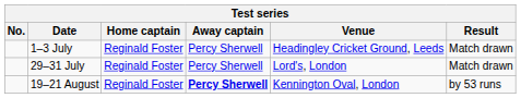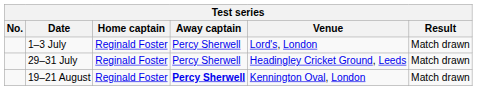 <table class="wikitable">
 <tr>
 <th colspan="9">Test series</th>
 </tr>
 <tr>
 <th>No.</th>
 <th>Date</th>
 <th>Home captain</th>
 <th>Away captain</th>
 <th>Venue</th>
 <th>Result</th>
 </tr>
 <tr>
 <td></td>
 <td>1–3 July</td>
 <td><a href='#'>Reginald Foster</a></td>
 <td><a href='#'>Percy Sherwell</a></td>
-<td><a href='#'>Headingley Cricket Ground</a>, <a href='#'>Leeds</a></td>
+<td><a href='#'>Lord's</a>, <a href='#'>London</a></td>
 <td>Match drawn</td>
 </tr>
 <tr>
 <td></td>
 <td>29–31 July</td>
 <td><a href='#'>Reginald Foster</a></td>
 <td><a href='#'>Percy Sherwell</a></td>
-<td><a href='#'>Lord's</a>, <a href='#'>London</a></td>
+<td><a href='#'>Headingley Cricket Ground</a>, <a href='#'>Leeds</a></td>
 <td>Match drawn</td>
 </tr>
 <tr>
 <td></td>
 <td>19–21 August</td>
 <td><a href='#'>Reginald Foster</a></td>
 <td><strong><a href='#'>Percy Sherwell</a></strong></td>
 <td><a href='#'>Kennington Oval</a>, <a href='#'>London</a></td>
-<td> by 53 runs</td>
+<td>Match drawn</td>
 </tr>
 </table>
